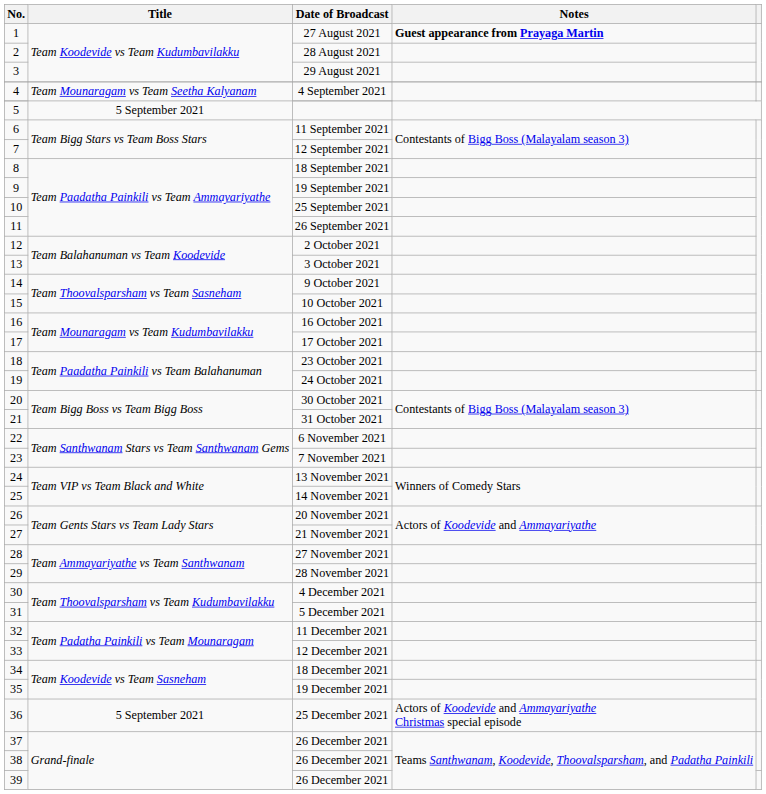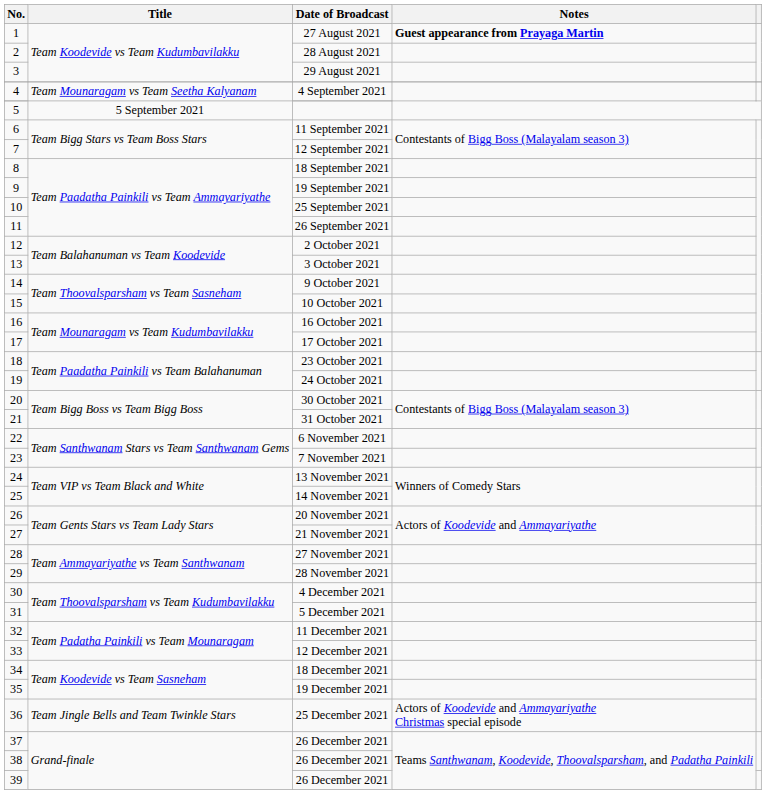 <table class=" sortable wikitable">
 <tr>
 <th>No.</th>
 <th>Title</th>
 <th>Date of Broadcast</th>
 <th>Notes</th>
 <th></th>
 </tr>
 <tr>
 <td style="text-align:center">1</td>
 <td rowspan="3"><em>Team <a href='#'>Koodevide</a> vs Team <a href='#'>Kudumbavilakku</a></em></td>
 <td style="text-align:center">27 August 2021</td>
 <td><strong>Guest appearance from <a href='#'>Prayaga Martin</a></strong></td>
 <td rowspan="3"></td>
 </tr>
 <tr>
 <td style="text-align:center">2</td>
 <td style="text-align:center">28 August 2021</td>
 <td></td>
 </tr>
 <tr>
 <td style="text-align:center">3</td>
 <td style="text-align:center">29 August 2021</td>
 <td></td>
 </tr>
 <tr>
 </tr>
 <tr>
 <td style="text-align:center">4</td>
 <td rowspan="2"><em>Team <a href='#'>Mounaragam</a> vs Team <a href='#'>Seetha Kalyanam</a></em></td>
 <td style="text-align:center">4 September 2021</td>
 <td></td>
 <td rowspan="2"></td>
 </tr>
 <tr>
 </tr>
 <tr>
 <td style="text-align:center">5</td>
 <td style="text-align:center">5 September 2021</td>
 <td></td>
 </tr>
 <tr>
 <td style="text-align:center">6</td>
 <td rowspan="2"><em>Team Bigg Stars vs Team Boss Stars</em></td>
 <td style="text-align:center">11 September 2021</td>
 <td rowspan="2">Contestants of <a href='#'>Bigg Boss (Malayalam season 3)</a></td>
 <td rowspan="2"></td>
 </tr>
 <tr>
 <td style="text-align:center">7</td>
 <td style="text-align:center">12 September 2021</td>
 </tr>
 <tr>
 <td style="text-align:center">8</td>
 <td rowspan="4"><em>Team <a href='#'>Paadatha Painkili</a> vs Team <a href='#'>Ammayariyathe</a></em></td>
 <td style="text-align:center">18 September 2021</td>
 <td></td>
 <td rowspan="10"></td>
 </tr>
 <tr>
 <td style="text-align:center">9</td>
 <td style="text-align:center">19 September 2021</td>
 <td></td>
 </tr>
 <tr>
 <td style="text-align:center">10</td>
 <td style="text-align:center">25 September 2021</td>
 <td></td>
 </tr>
 <tr>
 <td style="text-align:center">11</td>
 <td style="text-align:center">26 September 2021</td>
 <td></td>
 </tr>
 <tr>
 <td style="text-align:center">12</td>
 <td rowspan="2"><em>Team Balahanuman vs Team <a href='#'>Koodevide</a></em></td>
 <td style="text-align:center">2 October 2021</td>
 <td></td>
 </tr>
 <tr>
 <td style="text-align:center">13</td>
 <td style="text-align:center">3 October 2021</td>
 <td></td>
 </tr>
 <tr>
 <td style="text-align:center">14</td>
 <td rowspan="2"><em>Team <a href='#'>Thoovalsparsham</a> vs Team <a href='#'>Sasneham</a></em></td>
 <td style="text-align:center">9 October 2021</td>
 <td></td>
 </tr>
 <tr>
 <td style="text-align:center">15</td>
 <td style="text-align:center">10 October 2021</td>
 <td></td>
 </tr>
 <tr>
 <td style="text-align:center">16</td>
 <td rowspan="2"><em>Team <a href='#'>Mounaragam</a> vs Team <a href='#'>Kudumbavilakku</a></em></td>
 <td style="text-align:center">16 October 2021</td>
 <td></td>
 </tr>
 <tr>
 <td style="text-align:center">17</td>
 <td style="text-align:center">17 October 2021</td>
 <td></td>
 </tr>
 <tr>
 <td style="text-align:center">18</td>
 <td rowspan="2"><em>Team <a href='#'>Paadatha Painkili</a> vs Team Balahanuman</em></td>
 <td style="text-align:center">23 October 2021</td>
 <td></td>
 <td rowspan="2"></td>
 </tr>
 <tr>
 <td style="text-align:center">19</td>
 <td style="text-align:center">24 October 2021</td>
 <td></td>
 </tr>
 <tr>
 <td style="text-align:center">20</td>
 <td rowspan="2"><em>Team Bigg Boss vs Team Bigg Boss</em></td>
 <td style="text-align:center">30 October 2021</td>
 <td rowspan="2">Contestants of <a href='#'>Bigg Boss (Malayalam season 3)</a></td>
 <td rowspan="2"></td>
 </tr>
 <tr>
 <td style="text-align:center">21</td>
 <td style="text-align:center">31 October 2021</td>
 </tr>
 <tr>
 <td style="text-align:center">22</td>
 <td rowspan="2"><em>Team <a href='#'>Santhwanam</a> Stars vs Team <a href='#'>Santhwanam</a> Gems</em></td>
 <td style="text-align:center">6 November 2021</td>
 <td></td>
 <td rowspan="2"></td>
 </tr>
 <tr>
 <td style="text-align:center">23</td>
 <td style="text-align:center">7 November 2021</td>
 <td></td>
 </tr>
 <tr>
 <td style="text-align:center">24</td>
 <td rowspan="2"><em>Team VIP vs Team Black and White</em></td>
 <td style="text-align:center">13 November 2021</td>
 <td rowspan="2">Winners of Comedy Stars</td>
 <td rowspan="2"></td>
 </tr>
 <tr>
 <td style="text-align:center">25</td>
 <td style="text-align:center">14 November 2021</td>
 </tr>
 <tr>
 <td style="text-align:center">26</td>
 <td rowspan="2"><em>Team Gents Stars vs Team Lady Stars</em></td>
 <td style="text-align:center">20 November 2021</td>
 <td rowspan="2">Actors of <em><a href='#'>Koodevide</a></em> and <em><a href='#'>Ammayariyathe</a></em></td>
 <td rowspan="2"></td>
 </tr>
 <tr>
 <td style="text-align:center">27</td>
 <td style="text-align:center">21 November 2021</td>
 </tr>
 <tr>
 <td style="text-align:center">28</td>
 <td rowspan="2"><em>Team <a href='#'>Ammayariyathe</a> vs Team <a href='#'>Santhwanam</a></em></td>
 <td style="text-align:center">27 November 2021</td>
 <td></td>
 <td rowspan="2"></td>
 </tr>
 <tr>
 <td style="text-align:center">29</td>
 <td style="text-align:center">28 November 2021</td>
 <td></td>
 </tr>
 <tr>
 <td style="text-align:center">30</td>
 <td rowspan="2"><em>Team <a href='#'>Thoovalsparsham</a> vs Team <a href='#'>Kudumbavilakku</a></em></td>
 <td style="text-align:center">4 December 2021</td>
 <td></td>
 <td rowspan="2"></td>
 </tr>
 <tr>
 <td style="text-align:center">31</td>
 <td style="text-align:center">5 December 2021</td>
 <td></td>
 </tr>
 <tr>
 <td style="text-align:center">32</td>
 <td rowspan="2"><em>Team <a href='#'>Padatha Painkili</a> vs Team <a href='#'>Mounaragam</a></em></td>
 <td style="text-align:center">11 December 2021</td>
 <td></td>
 <td rowspan="2"></td>
 </tr>
 <tr>
 <td style="text-align:center">33</td>
 <td style="text-align:center">12 December 2021</td>
 <td></td>
 </tr>
 <tr>
 <td style="text-align:center">34</td>
 <td rowspan="2"><em>Team <a href='#'>Koodevide</a> vs Team <a href='#'>Sasneham</a></em></td>
 <td style="text-align:center">18 December 2021</td>
 <td></td>
 <td rowspan="3"></td>
 </tr>
 <tr>
 <td style="text-align:center">35</td>
 <td style="text-align:center">19 December 2021</td>
 <td></td>
 </tr>
 <tr>
 <td style="text-align:center">36</td>
-<td style="text-align:center">5 September 2021</td>
+<td><em>Team Jingle Bells and Team Twinkle Stars</em></td>
 <td style="text-align:center">25 December 2021</td>
 <td>Actors of <em><a href='#'>Koodevide</a></em> and <em><a href='#'>Ammayariyathe</a></em> <br> <a href='#'>Christmas</a> special episode</td>
 </tr>
 <tr>
 <td style="text-align:center">37</td>
 <td rowspan="3"><em>Grand-finale</em></td>
 <td style="text-align:center">26 December 2021</td>
 <td rowspan="3">Teams <em><a href='#'>Santhwanam</a></em>, <em><a href='#'>Koodevide</a></em>, <em><a href='#'>Thoovalsparsham</a></em>, and <em><a href='#'>Padatha Painkili</a></em></td>
 <td rowspan="2"></td>
 </tr>
 <tr>
 <td style="text-align:center">38</td>
 <td style="text-align:center">26 December 2021</td>
 </tr>
 <tr>
 <td style="text-align:center">39</td>
 <td style="text-align:center">26 December 2021</td>
 <td></td>
 </tr>
 </table>
